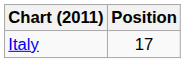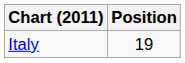 <table class = "wikitable sortable">
 <tr>
 <th>Chart (2011)</th>
 <th>Position</th>
 </tr>
 <tr>
 <td><a href='#'>Italy</a></td>
-<td align="center">17</td>
+<td align="center">19</td>
 </tr>
 </table>
